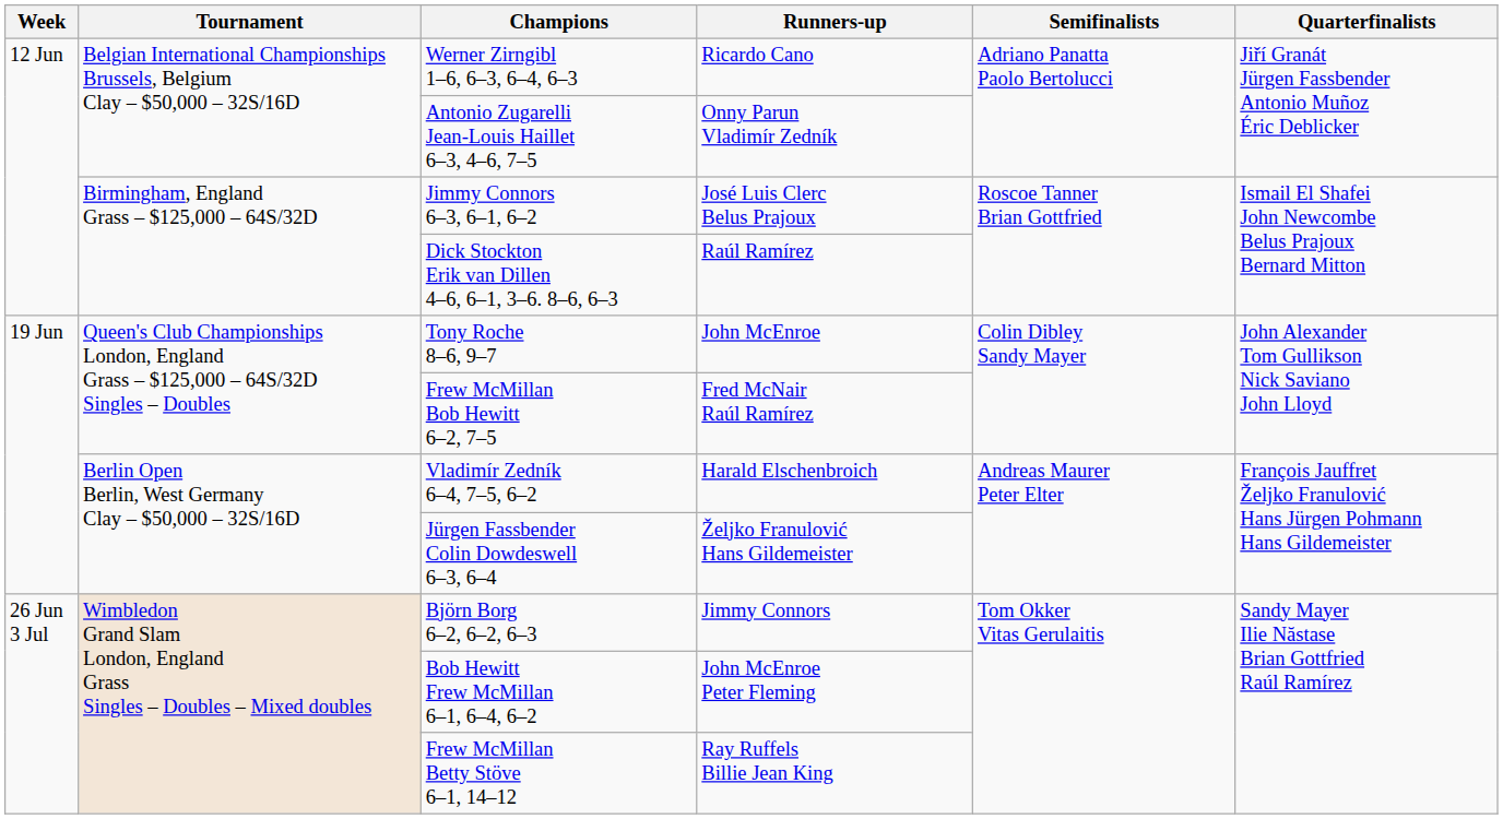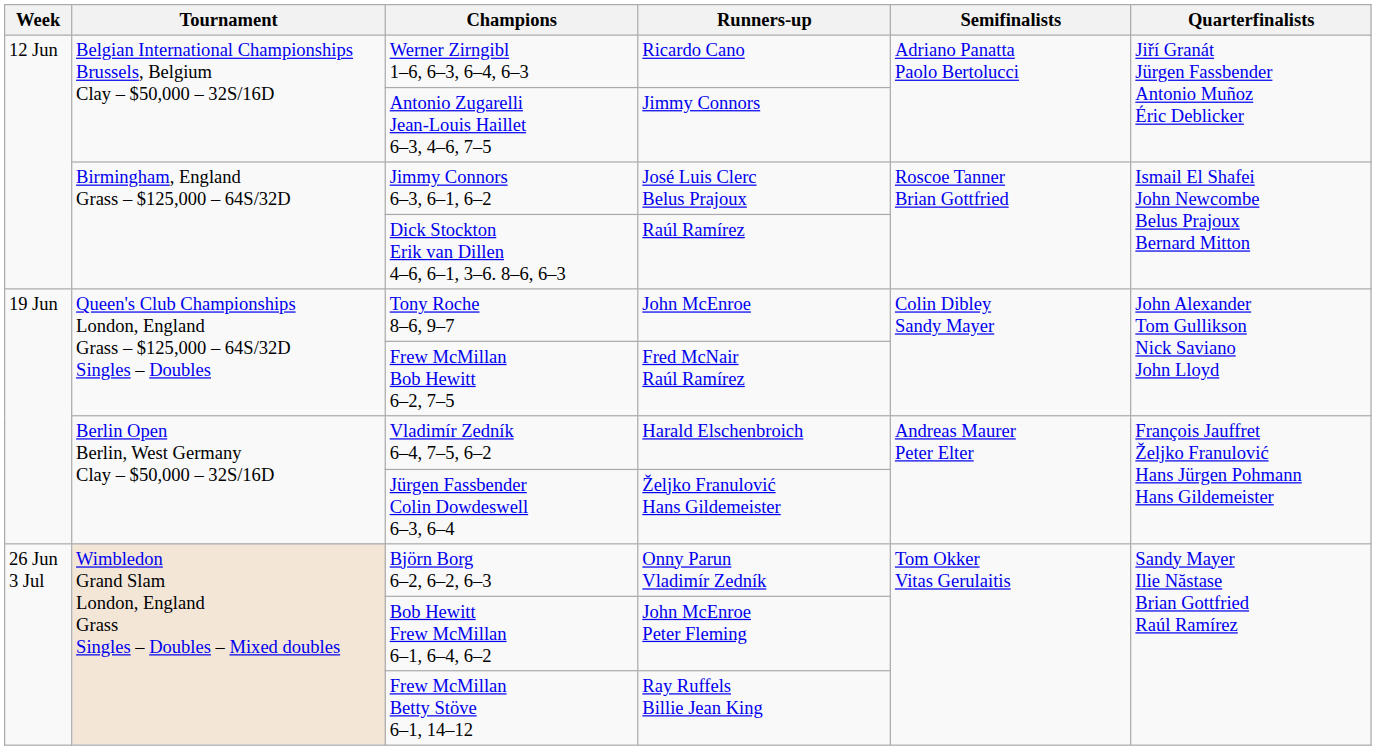 <table class=wikitable style=font-size:95%>
 <tr>
 <th style="width:48px;">Week</th>
 <th style="width:250px;">Tournament</th>
 <th style="width:200px;">Champions</th>
 <th style="width:200px;">Runners-up</th>
 <th style="width:190px;">Semifinalists</th>
 <th style="width:190px;">Quarterfinalists</th>
 </tr>
 <tr valign=top>
 <td rowspan=4>12 Jun</td>
 <td rowspan=2><a href='#'>Belgian International Championships</a> <br> <a href='#'>Brussels</a>, Belgium <br> Clay – $50,000 – 32S/16D</td>
 <td> <a href='#'>Werner Zirngibl</a> <br> 1–6, 6–3, 6–4, 6–3</td>
 <td> <a href='#'>Ricardo Cano</a></td>
 <td rowspan=2> <a href='#'>Adriano Panatta</a> <br>  <a href='#'>Paolo Bertolucci</a></td>
 <td rowspan=2> <a href='#'>Jiří Granát</a> <br>  <a href='#'>Jürgen Fassbender</a> <br>  <a href='#'>Antonio Muñoz</a> <br>  <a href='#'>Éric Deblicker</a></td>
 </tr>
 <tr valign=top>
 <td> <a href='#'>Antonio Zugarelli</a> <br>  <a href='#'>Jean-Louis Haillet</a> <br> 6–3, 4–6, 7–5</td>
-<td> <a href='#'>Onny Parun</a> <br>  <a href='#'>Vladimír Zedník</a></td>
+<td> <a href='#'>Jimmy Connors</a></td>
 </tr>
 <tr valign=top>
 <td rowspan=2><a href='#'>Birmingham</a>, England <br> Grass – $125,000 – 64S/32D</td>
 <td> <a href='#'>Jimmy Connors</a> <br> 6–3, 6–1, 6–2</td>
 <td> <a href='#'>José Luis Clerc</a> <br>   <a href='#'>Belus Prajoux</a></td>
 <td rowspan=2> <a href='#'>Roscoe Tanner</a> <br>  <a href='#'>Brian Gottfried</a></td>
 <td rowspan=2> <a href='#'>Ismail El Shafei</a> <br>  <a href='#'>John Newcombe</a> <br>  <a href='#'>Belus Prajoux</a> <br>  <a href='#'>Bernard Mitton</a></td>
 </tr>
 <tr valign=top>
 <td> <a href='#'>Dick Stockton</a> <br>  <a href='#'>Erik van Dillen</a> <br> 4–6, 6–1, 3–6. 8–6, 6–3</td>
 <td> <a href='#'>Raúl Ramírez</a></td>
 </tr>
 <tr valign=top>
 <td rowspan=4>19 Jun</td>
 <td rowspan=2><a href='#'>Queen's Club Championships</a> <br> London, England <br> Grass – $125,000 – 64S/32D <br> <a href='#'>Singles</a> – <a href='#'>Doubles</a></td>
 <td> <a href='#'>Tony Roche</a> <br> 8–6, 9–7</td>
 <td> <a href='#'>John McEnroe</a></td>
 <td rowspan=2> <a href='#'>Colin Dibley</a> <br>  <a href='#'>Sandy Mayer</a></td>
 <td rowspan=2> <a href='#'>John Alexander</a> <br>  <a href='#'>Tom Gullikson</a> <br>  <a href='#'>Nick Saviano</a> <br>  <a href='#'>John Lloyd</a></td>
 </tr>
 <tr valign=top>
 <td> <a href='#'>Frew McMillan</a> <br>  <a href='#'>Bob Hewitt</a> <br> 6–2, 7–5</td>
 <td> <a href='#'>Fred McNair</a> <br>  <a href='#'>Raúl Ramírez</a></td>
 </tr>
 <tr valign=top>
 <td rowspan=2><a href='#'>Berlin Open</a> <br> Berlin, West Germany <br> Clay – $50,000 – 32S/16D</td>
 <td> <a href='#'>Vladimír Zedník</a> <br> 6–4, 7–5, 6–2</td>
 <td> <a href='#'>Harald Elschenbroich</a></td>
 <td rowspan=2> <a href='#'>Andreas Maurer</a> <br>  <a href='#'>Peter Elter</a></td>
 <td rowspan=2> <a href='#'>François Jauffret</a> <br>  <a href='#'>Željko Franulović</a> <br>  <a href='#'>Hans Jürgen Pohmann</a> <br>  <a href='#'>Hans Gildemeister</a></td>
 </tr>
 <tr valign=top>
 <td> <a href='#'>Jürgen Fassbender</a> <br>  <a href='#'>Colin Dowdeswell</a> <br> 6–3, 6–4</td>
 <td> <a href='#'>Željko Franulović</a> <br>  <a href='#'>Hans Gildemeister</a></td>
 </tr>
 <tr valign=top>
 <td rowspan=3>26 Jun<br>3 Jul</td>
 <td rowspan=3 style="background:#f3e6d7;"><a href='#'>Wimbledon</a> <br> Grand Slam <br> London, England <br> Grass <br> <a href='#'>Singles</a> – <a href='#'>Doubles</a> – <a href='#'>Mixed doubles</a></td>
 <td> <a href='#'>Björn Borg</a> <br> 6–2, 6–2, 6–3</td>
-<td> <a href='#'>Jimmy Connors</a></td>
+<td> <a href='#'>Onny Parun</a> <br>  <a href='#'>Vladimír Zedník</a></td>
 <td rowspan=3> <a href='#'>Tom Okker</a> <br>  <a href='#'>Vitas Gerulaitis</a></td>
 <td rowspan=3> <a href='#'>Sandy Mayer</a> <br>  <a href='#'>Ilie Năstase</a> <br>  <a href='#'>Brian Gottfried</a> <br>  <a href='#'>Raúl Ramírez</a></td>
 </tr>
 <tr valign=top>
 <td> <a href='#'>Bob Hewitt</a> <br>  <a href='#'>Frew McMillan</a> <br> 6–1, 6–4, 6–2</td>
 <td> <a href='#'>John McEnroe</a> <br>  <a href='#'>Peter Fleming</a></td>
 </tr>
 <tr valign=top>
 <td> <a href='#'>Frew McMillan</a> <br>  <a href='#'>Betty Stöve</a> <br> 6–1, 14–12</td>
 <td> <a href='#'>Ray Ruffels</a> <br>  <a href='#'>Billie Jean King</a></td>
 </tr>
 </table>
